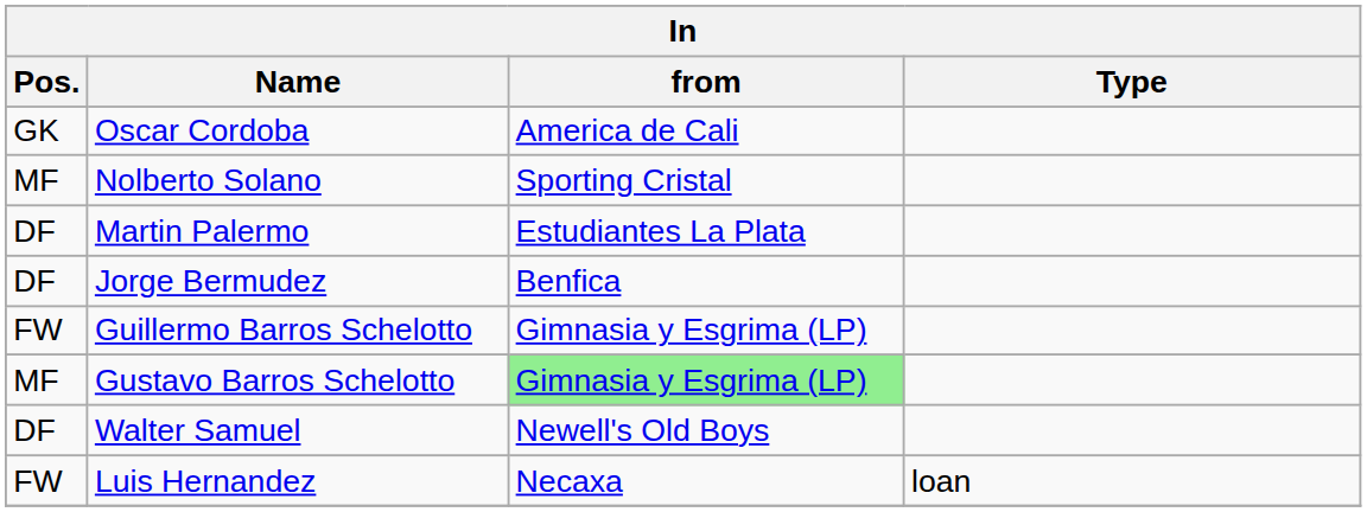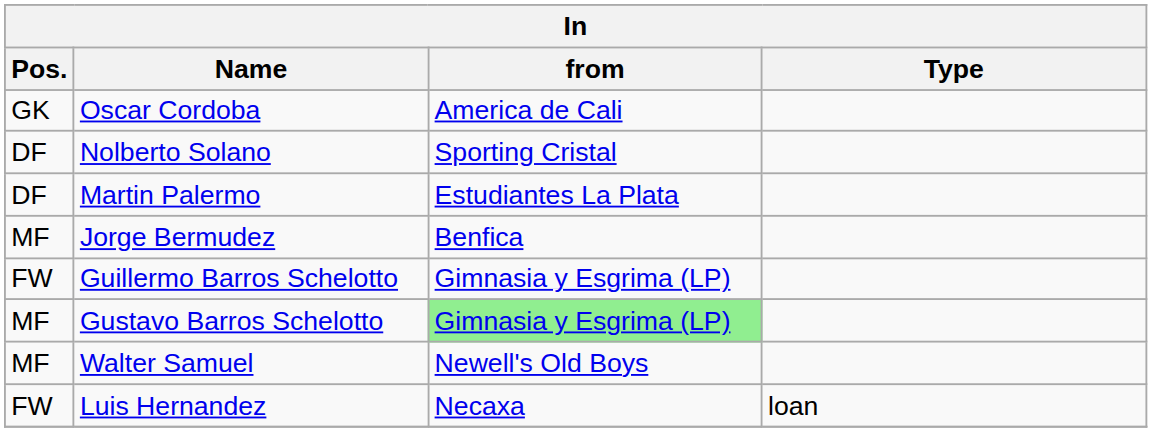 <table class="wikitable" style="font-size:90%;width:99%;">
 <tr>
 <th colspan="4">In</th>
 </tr>
 <tr>
 <th width=3%>Pos.</th>
 <th width=32%>Name</th>
 <th width=30%>from</th>
 <th width=35%>Type</th>
 </tr>
 <tr>
 <td>GK</td>
 <td><a href='#'>Oscar Cordoba</a></td>
 <td><a href='#'>America de Cali</a></td>
 <td></td>
 </tr>
 <tr>
-<td>MF</td>
+<td>DF</td>
 <td><a href='#'>Nolberto Solano</a></td>
 <td><a href='#'>Sporting Cristal</a></td>
 <td></td>
 </tr>
 <tr>
 <td>DF</td>
 <td><a href='#'>Martin Palermo</a></td>
 <td><a href='#'>Estudiantes La Plata</a></td>
 <td></td>
 </tr>
 <tr>
-<td>DF</td>
+<td>MF</td>
 <td><a href='#'>Jorge Bermudez</a></td>
 <td><a href='#'>Benfica</a></td>
 <td></td>
 </tr>
 <tr>
 <td>FW</td>
 <td><a href='#'>Guillermo Barros Schelotto</a></td>
 <td><a href='#'>Gimnasia y Esgrima (LP)</a></td>
 <td></td>
 </tr>
 <tr>
 <td>MF</td>
 <td><a href='#'>Gustavo Barros Schelotto</a></td>
 <td style="background: lightgreen;"><a href='#'>Gimnasia y Esgrima (LP)</a></td>
 <td></td>
 </tr>
 <tr>
-<td>DF</td>
+<td>MF</td>
 <td><a href='#'>Walter Samuel</a></td>
 <td><a href='#'>Newell's Old Boys</a></td>
 <td></td>
 </tr>
 <tr>
 <td>FW</td>
 <td><a href='#'>Luis Hernandez</a></td>
 <td><a href='#'>Necaxa</a></td>
 <td>loan</td>
 </tr>
 <tr>
 </tr>
 </table>
